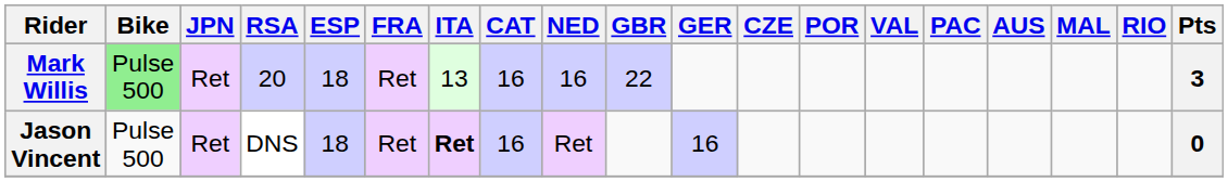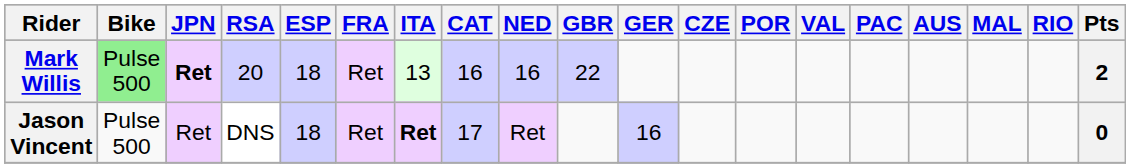 <table class="wikitable" style="font-size: 85%; text-align:center">
 <tr valign="top">
 <th valign="middle">Rider</th>
 <th valign="middle">Bike</th>
 <th><a href='#'>JPN</a><br></th>
 <th><a href='#'>RSA</a><br></th>
 <th><a href='#'>ESP</a><br></th>
 <th><a href='#'>FRA</a><br></th>
 <th><a href='#'>ITA</a><br></th>
 <th><a href='#'>CAT</a><br></th>
 <th><a href='#'>NED</a><br></th>
 <th><a href='#'>GBR</a><br></th>
 <th><a href='#'>GER</a><br></th>
 <th><a href='#'>CZE</a><br></th>
 <th><a href='#'>POR</a><br></th>
 <th><a href='#'>VAL</a><br></th>
 <th><a href='#'>PAC</a><br></th>
 <th><a href='#'>AUS</a><br></th>
 <th><a href='#'>MAL</a><br></th>
 <th><a href='#'>RIO</a><br></th>
 <th valign="middle">Pts</th>
 </tr>
 <tr>
 <th align="left"> <a href='#'>Mark Willis</a></th>
 <td style="background: lightgreen;">Pulse 500</td>
-<td style="background:#efcfff;">Ret</td>
+<td style="background:#efcfff;"><strong>Ret</strong></td>
 <td style="background:#cfcfff;">20</td>
 <td style="background:#cfcfff;">18</td>
 <td style="background:#efcfff;">Ret</td>
 <td style="background:#dfffdf;">13</td>
 <td style="background:#cfcfff;">16</td>
 <td style="background:#cfcfff;">16</td>
 <td style="background:#cfcfff;">22</td>
 <td></td>
 <td></td>
 <td></td>
 <td></td>
 <td></td>
 <td></td>
 <td></td>
 <td></td>
-<th>3</th>
+<th>2</th>
 </tr>
 <tr>
 <th align="left">Jason Vincent</th>
 <td>Pulse 500</td>
 <td style="background:#efcfff;">Ret</td>
 <td style="background:#ffffff;">DNS</td>
 <td style="background:#cfcfff;">18</td>
 <td style="background:#efcfff;">Ret</td>
 <td style="background:#efcfff;"><strong>Ret</strong></td>
-<td style="background:#cfcfff;">16</td>
+<td style="background:#cfcfff;">17</td>
 <td style="background:#efcfff;">Ret</td>
 <td></td>
 <td style="background:#cfcfff;">16</td>
 <td></td>
 <td></td>
 <td></td>
 <td></td>
 <td></td>
 <td></td>
 <td></td>
 <th>0</th>
 </tr>
 <tr>
 </tr>
 </table>
